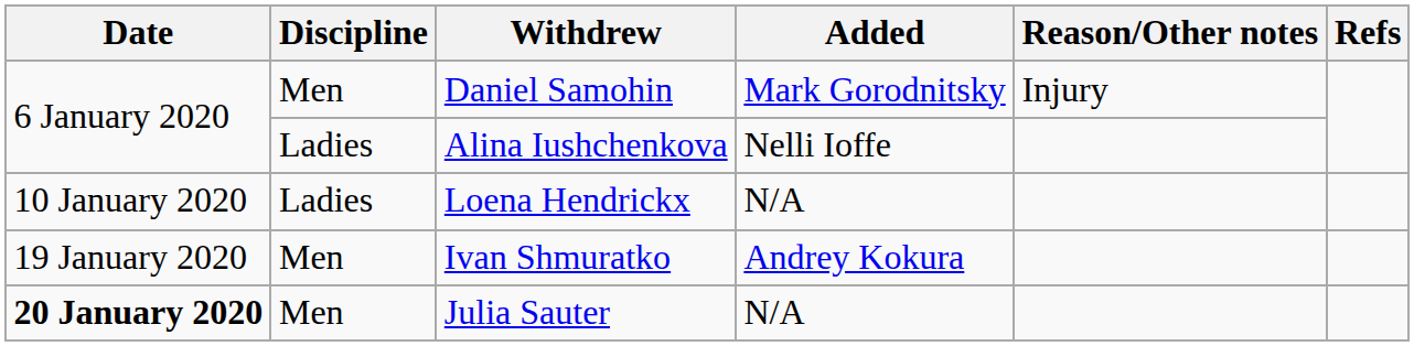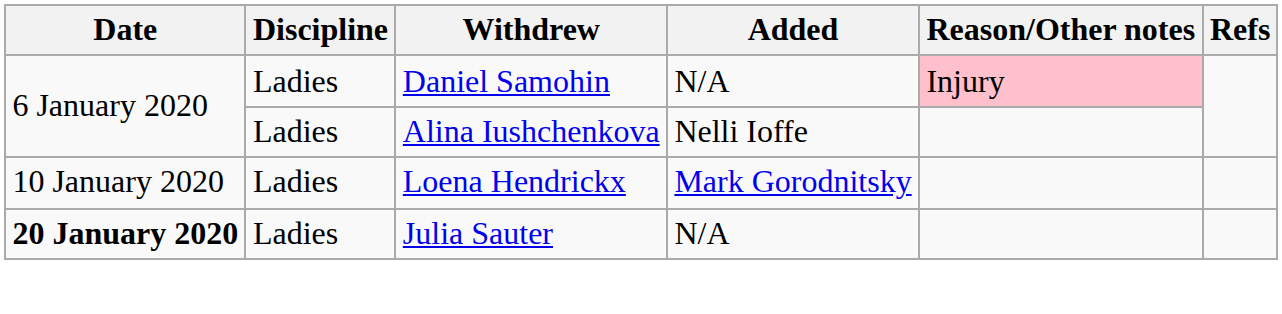 <table class="wikitable">
 <tr>
 <th>Date</th>
 <th>Discipline</th>
 <th>Withdrew</th>
 <th>Added</th>
 <th>Reason/Other notes</th>
 <th>Refs</th>
 </tr>
 <tr>
 <td rowspan=2>6 January 2020</td>
-<td>Men</td>
+<td>Ladies</td>
 <td> <a href='#'>Daniel Samohin</a></td>
-<td> <a href='#'>Mark Gorodnitsky</a></td>
-<td>Injury</td>
+<td>N/A</td>
+<td style="background: pink;">Injury</td>
 <td rowspan=2></td>
 </tr>
 <tr>
 <td>Ladies</td>
 <td> <a href='#'>Alina Iushchenkova</a></td>
 <td> Nelli Ioffe</td>
 <td></td>
 </tr>
 <tr>
 <td>10 January 2020</td>
 <td>Ladies</td>
 <td> <a href='#'>Loena Hendrickx</a></td>
-<td>N/A</td>
-<td></td>
-<td></td>
-</tr>
-<tr>
-<td>19 January 2020</td>
-<td>Men</td>
-<td> <a href='#'>Ivan Shmuratko</a></td>
-<td> <a href='#'>Andrey Kokura</a></td>
+<td> <a href='#'>Mark Gorodnitsky</a></td>
 <td></td>
 <td></td>
 </tr>
 <tr>
 <td><strong>20 January 2020</strong></td>
-<td>Men</td>
+<td>Ladies</td>
 <td> <a href='#'>Julia Sauter</a></td>
 <td>N/A</td>
 <td></td>
 <td></td>
 </tr>
 </table>
